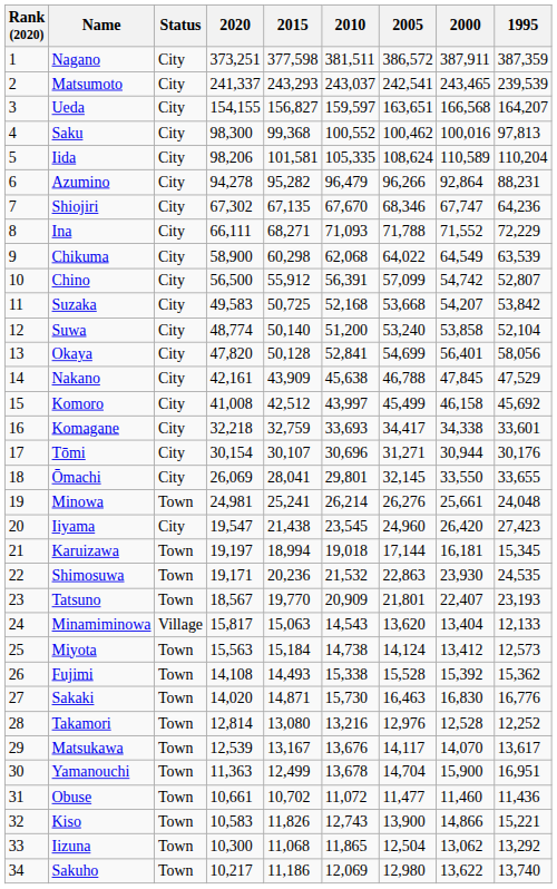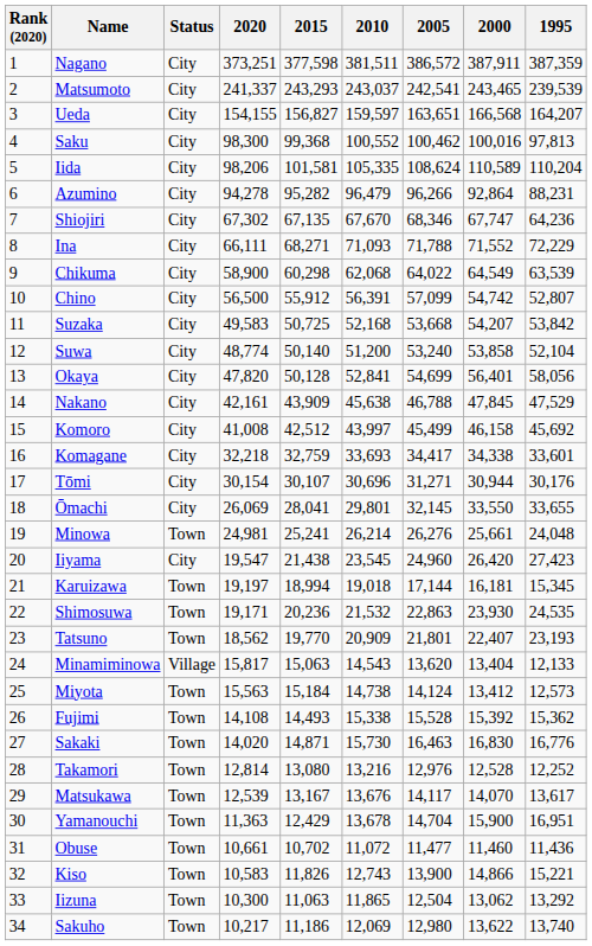 <table class="wikitable sortable">
 <tr>
 <th>Rank<br><small>(2020)</small></th>
 <th>Name</th>
 <th>Status</th>
 <th>2020</th>
 <th>2015</th>
 <th>2010</th>
 <th>2005</th>
 <th>2000</th>
 <th>1995</th>
 </tr>
 <tr>
 <td>1</td>
 <td><a href='#'>Nagano</a></td>
 <td>City</td>
 <td>373,251</td>
 <td>377,598</td>
 <td>381,511</td>
 <td>386,572</td>
 <td>387,911</td>
 <td>387,359</td>
 </tr>
 <tr>
 <td>2</td>
 <td><a href='#'>Matsumoto</a></td>
 <td>City</td>
 <td>241,337</td>
 <td>243,293</td>
 <td>243,037</td>
 <td>242,541</td>
 <td>243,465</td>
 <td>239,539</td>
 </tr>
 <tr>
 <td>3</td>
 <td><a href='#'>Ueda</a></td>
 <td>City</td>
 <td>154,155</td>
 <td>156,827</td>
 <td>159,597</td>
 <td>163,651</td>
 <td>166,568</td>
 <td>164,207</td>
 </tr>
 <tr>
 <td>4</td>
 <td><a href='#'>Saku</a></td>
 <td>City</td>
 <td>98,300</td>
 <td>99,368</td>
 <td>100,552</td>
 <td>100,462</td>
 <td>100,016</td>
 <td>97,813</td>
 </tr>
 <tr>
 <td>5</td>
 <td><a href='#'>Iida</a></td>
 <td>City</td>
 <td>98,206</td>
 <td>101,581</td>
 <td>105,335</td>
 <td>108,624</td>
 <td>110,589</td>
 <td>110,204</td>
 </tr>
 <tr>
 <td>6</td>
 <td><a href='#'>Azumino</a></td>
 <td>City</td>
 <td>94,278</td>
 <td>95,282</td>
 <td>96,479</td>
 <td>96,266</td>
 <td>92,864</td>
 <td>88,231</td>
 </tr>
 <tr>
 <td>7</td>
 <td><a href='#'>Shiojiri</a></td>
 <td>City</td>
 <td>67,302</td>
 <td>67,135</td>
 <td>67,670</td>
 <td>68,346</td>
 <td>67,747</td>
 <td>64,236</td>
 </tr>
 <tr>
 <td>8</td>
 <td><a href='#'>Ina</a></td>
 <td>City</td>
 <td>66,111</td>
 <td>68,271</td>
 <td>71,093</td>
 <td>71,788</td>
 <td>71,552</td>
 <td>72,229</td>
 </tr>
 <tr>
 <td>9</td>
 <td><a href='#'>Chikuma</a></td>
 <td>City</td>
 <td>58,900</td>
 <td>60,298</td>
 <td>62,068</td>
 <td>64,022</td>
 <td>64,549</td>
 <td>63,539</td>
 </tr>
 <tr>
 <td>10</td>
 <td><a href='#'>Chino</a></td>
 <td>City</td>
 <td>56,500</td>
 <td>55,912</td>
 <td>56,391</td>
 <td>57,099</td>
 <td>54,742</td>
 <td>52,807</td>
 </tr>
 <tr>
 <td>11</td>
 <td><a href='#'>Suzaka</a></td>
 <td>City</td>
 <td>49,583</td>
 <td>50,725</td>
 <td>52,168</td>
 <td>53,668</td>
 <td>54,207</td>
 <td>53,842</td>
 </tr>
 <tr>
 <td>12</td>
 <td><a href='#'>Suwa</a></td>
 <td>City</td>
 <td>48,774</td>
 <td>50,140</td>
 <td>51,200</td>
 <td>53,240</td>
 <td>53,858</td>
 <td>52,104</td>
 </tr>
 <tr>
 <td>13</td>
 <td><a href='#'>Okaya</a></td>
 <td>City</td>
 <td>47,820</td>
 <td>50,128</td>
 <td>52,841</td>
 <td>54,699</td>
 <td>56,401</td>
 <td>58,056</td>
 </tr>
 <tr>
 <td>14</td>
 <td><a href='#'>Nakano</a></td>
 <td>City</td>
 <td>42,161</td>
 <td>43,909</td>
 <td>45,638</td>
 <td>46,788</td>
 <td>47,845</td>
 <td>47,529</td>
 </tr>
 <tr>
 <td>15</td>
 <td><a href='#'>Komoro</a></td>
 <td>City</td>
 <td>41,008</td>
 <td>42,512</td>
 <td>43,997</td>
 <td>45,499</td>
 <td>46,158</td>
 <td>45,692</td>
 </tr>
 <tr>
 <td>16</td>
 <td><a href='#'>Komagane</a></td>
 <td>City</td>
 <td>32,218</td>
 <td>32,759</td>
 <td>33,693</td>
 <td>34,417</td>
 <td>34,338</td>
 <td>33,601</td>
 </tr>
 <tr>
 <td>17</td>
 <td><a href='#'>Tōmi</a></td>
 <td>City</td>
 <td>30,154</td>
 <td>30,107</td>
 <td>30,696</td>
 <td>31,271</td>
 <td>30,944</td>
 <td>30,176</td>
 </tr>
 <tr>
 <td>18</td>
 <td><a href='#'>Ōmachi</a></td>
 <td>City</td>
 <td>26,069</td>
 <td>28,041</td>
 <td>29,801</td>
 <td>32,145</td>
 <td>33,550</td>
 <td>33,655</td>
 </tr>
 <tr>
 <td>19</td>
 <td><a href='#'>Minowa</a></td>
 <td>Town</td>
 <td>24,981</td>
 <td>25,241</td>
 <td>26,214</td>
 <td>26,276</td>
 <td>25,661</td>
 <td>24,048</td>
 </tr>
 <tr>
 <td>20</td>
 <td><a href='#'>Iiyama</a></td>
 <td>City</td>
 <td>19,547</td>
 <td>21,438</td>
 <td>23,545</td>
 <td>24,960</td>
 <td>26,420</td>
 <td>27,423</td>
 </tr>
 <tr>
 <td>21</td>
 <td><a href='#'>Karuizawa</a></td>
 <td>Town</td>
 <td>19,197</td>
 <td>18,994</td>
 <td>19,018</td>
 <td>17,144</td>
 <td>16,181</td>
 <td>15,345</td>
 </tr>
 <tr>
 <td>22</td>
 <td><a href='#'>Shimosuwa</a></td>
 <td>Town</td>
 <td>19,171</td>
 <td>20,236</td>
 <td>21,532</td>
 <td>22,863</td>
 <td>23,930</td>
 <td>24,535</td>
 </tr>
 <tr>
 <td>23</td>
 <td><a href='#'>Tatsuno</a></td>
 <td>Town</td>
-<td>18,567</td>
+<td>18,562</td>
 <td>19,770</td>
 <td>20,909</td>
 <td>21,801</td>
 <td>22,407</td>
 <td>23,193</td>
 </tr>
 <tr>
 <td>24</td>
 <td><a href='#'>Minamiminowa</a></td>
 <td>Village</td>
 <td>15,817</td>
 <td>15,063</td>
 <td>14,543</td>
 <td>13,620</td>
 <td>13,404</td>
 <td>12,133</td>
 </tr>
 <tr>
 <td>25</td>
 <td><a href='#'>Miyota</a></td>
 <td>Town</td>
 <td>15,563</td>
 <td>15,184</td>
 <td>14,738</td>
 <td>14,124</td>
 <td>13,412</td>
 <td>12,573</td>
 </tr>
 <tr>
 <td>26</td>
 <td><a href='#'>Fujimi</a></td>
 <td>Town</td>
 <td>14,108</td>
 <td>14,493</td>
 <td>15,338</td>
 <td>15,528</td>
 <td>15,392</td>
 <td>15,362</td>
 </tr>
 <tr>
 <td>27</td>
 <td><a href='#'>Sakaki</a></td>
 <td>Town</td>
 <td>14,020</td>
 <td>14,871</td>
 <td>15,730</td>
 <td>16,463</td>
 <td>16,830</td>
 <td>16,776</td>
 </tr>
 <tr>
 <td>28</td>
 <td><a href='#'>Takamori</a></td>
 <td>Town</td>
 <td>12,814</td>
 <td>13,080</td>
 <td>13,216</td>
 <td>12,976</td>
 <td>12,528</td>
 <td>12,252</td>
 </tr>
 <tr>
 <td>29</td>
 <td><a href='#'>Matsukawa</a></td>
 <td>Town</td>
 <td>12,539</td>
 <td>13,167</td>
 <td>13,676</td>
 <td>14,117</td>
 <td>14,070</td>
 <td>13,617</td>
 </tr>
 <tr>
 <td>30</td>
 <td><a href='#'>Yamanouchi</a></td>
 <td>Town</td>
 <td>11,363</td>
-<td>12,499</td>
+<td>12,429</td>
 <td>13,678</td>
 <td>14,704</td>
 <td>15,900</td>
 <td>16,951</td>
 </tr>
 <tr>
 <td>31</td>
 <td><a href='#'>Obuse</a></td>
 <td>Town</td>
 <td>10,661</td>
 <td>10,702</td>
 <td>11,072</td>
 <td>11,477</td>
 <td>11,460</td>
 <td>11,436</td>
 </tr>
 <tr>
 <td>32</td>
 <td><a href='#'>Kiso</a></td>
 <td>Town</td>
 <td>10,583</td>
 <td>11,826</td>
 <td>12,743</td>
 <td>13,900</td>
 <td>14,866</td>
 <td>15,221</td>
 </tr>
 <tr>
 <td>33</td>
 <td><a href='#'>Iizuna</a></td>
 <td>Town</td>
 <td>10,300</td>
-<td>11,068</td>
+<td>11,063</td>
 <td>11,865</td>
 <td>12,504</td>
 <td>13,062</td>
 <td>13,292</td>
 </tr>
 <tr>
 <td>34</td>
 <td><a href='#'>Sakuho</a></td>
 <td>Town</td>
 <td>10,217</td>
 <td>11,186</td>
 <td>12,069</td>
 <td>12,980</td>
 <td>13,622</td>
 <td>13,740</td>
 </tr>
 </table>
